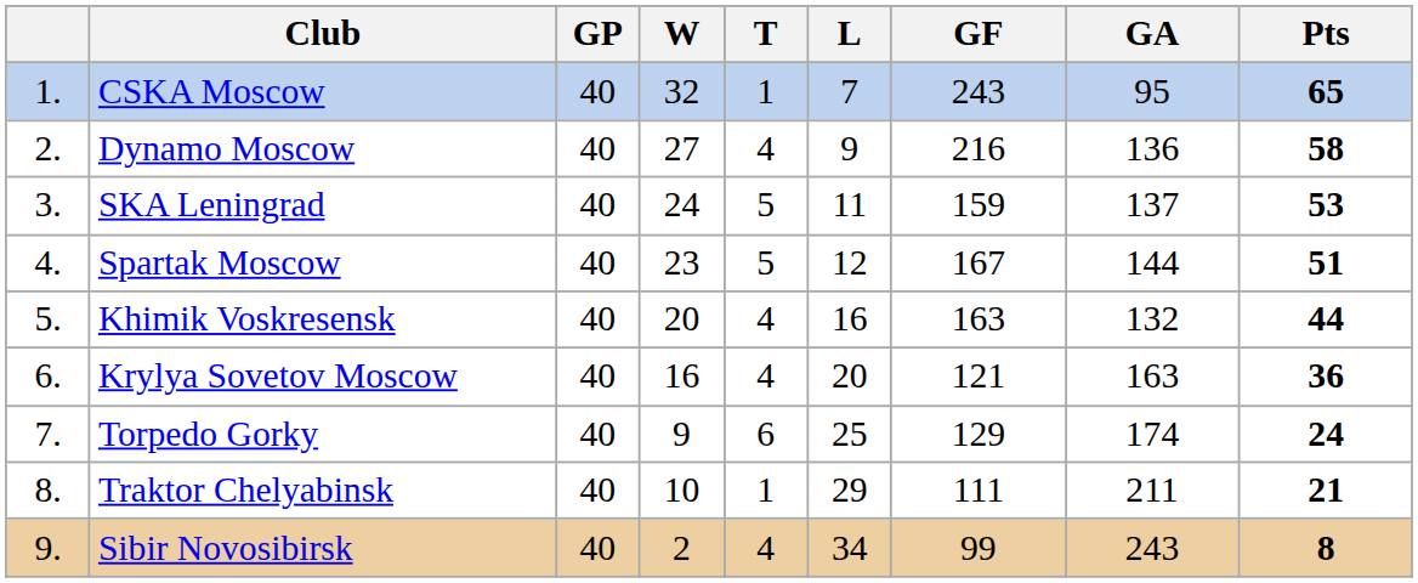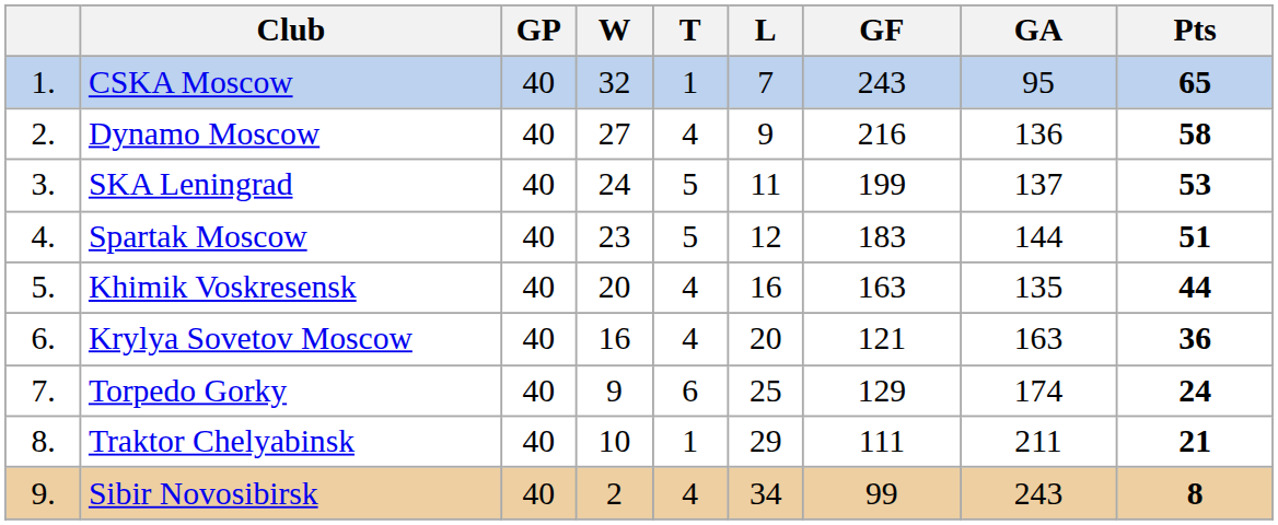 <table class="wikitable">
 <tr>
 <th width="30"></th>
 <th width="200">Club</th>
 <th width="30">GP</th>
 <th width="30">W</th>
 <th width="30">T</th>
 <th width="30">L</th>
 <th width="70">GF</th>
 <th width="70">GA</th>
 <th width="70">Pts</th>
 </tr>
 <tr bgcolor="#BCD2EE" align="center">
 <td>1.</td>
 <td align="left"><a href='#'>CSKA Moscow</a></td>
 <td>40</td>
 <td>32</td>
 <td>1</td>
 <td>7</td>
 <td>243</td>
 <td>95</td>
 <td><strong>65</strong></td>
 </tr>
 <tr bgcolor="#FFFFFF" align="center">
 <td>2.</td>
 <td align="left"><a href='#'>Dynamo Moscow</a></td>
 <td>40</td>
 <td>27</td>
 <td>4</td>
 <td>9</td>
 <td>216</td>
 <td>136</td>
 <td><strong>58</strong></td>
 </tr>
 <tr bgcolor="#FFFFFF" align="center">
 <td>3.</td>
 <td align="left"><a href='#'>SKA Leningrad</a></td>
 <td>40</td>
 <td>24</td>
 <td>5</td>
 <td>11</td>
-<td>159</td>
+<td>199</td>
 <td>137</td>
 <td><strong>53</strong></td>
 </tr>
 <tr bgcolor="#FFFFFF" align="center">
 <td>4.</td>
 <td align="left"><a href='#'>Spartak Moscow</a></td>
 <td>40</td>
 <td>23</td>
 <td>5</td>
 <td>12</td>
-<td>167</td>
+<td>183</td>
 <td>144</td>
 <td><strong>51</strong></td>
 </tr>
 <tr bgcolor="#FFFFFF" align="center">
 <td>5.</td>
 <td align="left"><a href='#'>Khimik Voskresensk</a></td>
 <td>40</td>
 <td>20</td>
 <td>4</td>
 <td>16</td>
 <td>163</td>
-<td>132</td>
+<td>135</td>
 <td><strong>44</strong></td>
 </tr>
 <tr bgcolor="#FFFFFF" align="center">
 <td>6.</td>
 <td align="left"><a href='#'>Krylya Sovetov Moscow</a></td>
 <td>40</td>
 <td>16</td>
 <td>4</td>
 <td>20</td>
 <td>121</td>
 <td>163</td>
 <td><strong>36</strong></td>
 </tr>
 <tr bgcolor="#FFFFFF" align="center">
 <td>7.</td>
 <td align="left"><a href='#'>Torpedo Gorky</a></td>
 <td>40</td>
 <td>9</td>
 <td>6</td>
 <td>25</td>
 <td>129</td>
 <td>174</td>
 <td><strong>24</strong></td>
 </tr>
 <tr bgcolor="#FFFFFF" align="center">
 <td>8.</td>
 <td align="left"><a href='#'>Traktor Chelyabinsk</a></td>
 <td>40</td>
 <td>10</td>
 <td>1</td>
 <td>29</td>
 <td>111</td>
 <td>211</td>
 <td><strong>21</strong></td>
 </tr>
 <tr bgcolor="#EECFA1" align="center">
 <td>9.</td>
 <td align="left"><a href='#'>Sibir Novosibirsk</a></td>
 <td>40</td>
 <td>2</td>
 <td>4</td>
 <td>34</td>
 <td>99</td>
 <td>243</td>
 <td><strong>8</strong></td>
 </tr>
 </table>
